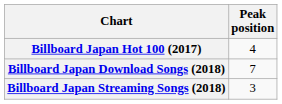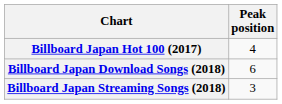 <table class="wikitable plainrowheaders" style="text-align:center;">
 <tr>
 <th>Chart</th>
 <th>Peak<br>position</th>
 </tr>
 <tr>
 <th scope="row"><a href='#'>Billboard Japan Hot 100</a> (2017)</th>
 <td>4</td>
 </tr>
 <tr>
 <th scope="row"><a href='#'>Billboard Japan Download Songs</a> (2018)</th>
-<td>7</td>
+<td>6</td>
 </tr>
 <tr>
 <th scope="row"><a href='#'>Billboard Japan Streaming Songs</a> (2018)</th>
 <td>3</td>
 </tr>
 </table>
